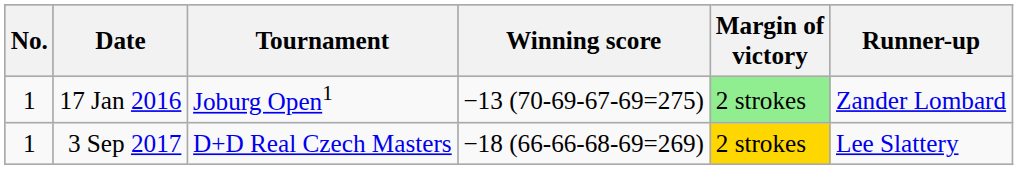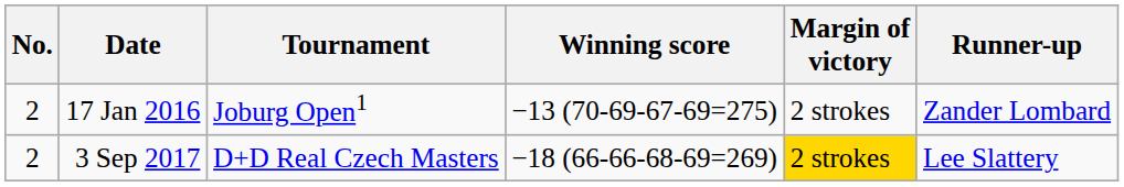 <table class="wikitable" style="font-size:95%;">
 <tr>
 <th>No.</th>
 <th>Date</th>
 <th>Tournament</th>
 <th>Winning score</th>
 <th>Margin of<br>victory</th>
 <th>Runner-up</th>
 </tr>
 <tr>
-<td align=center>1</td>
+<td align=center>2</td>
 <td align=right>17 Jan <a href='#'>2016</a></td>
 <td><a href='#'>Joburg Open</a><sup>1</sup></td>
 <td>−13 (70-69-67-69=275)</td>
-<td style="background: lightgreen;">2 strokes</td>
+<td>2 strokes</td>
 <td> <a href='#'>Zander Lombard</a></td>
 </tr>
 <tr>
-<td align=center>1</td>
+<td align=center>2</td>
 <td align=right>3 Sep <a href='#'>2017</a></td>
 <td><a href='#'>D+D Real Czech Masters</a></td>
 <td>−18 (66-66-68-69=269)</td>
 <td style="background: gold;">2 strokes</td>
 <td> <a href='#'>Lee Slattery</a></td>
 </tr>
 </table>
